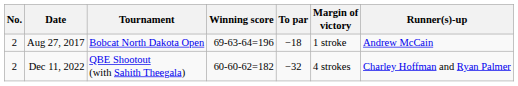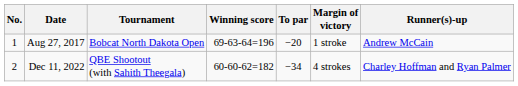 <table class="wikitable" style="font-size:95%;">
 <tr>
 <th>No.</th>
 <th>Date</th>
 <th>Tournament</th>
 <th>Winning score</th>
 <th>To par</th>
 <th>Margin of<br>victory</th>
 <th>Runner(s)-up</th>
 </tr>
 <tr>
-<td align=center>2</td>
+<td align=center>1</td>
 <td align=right>Aug 27, 2017</td>
 <td><a href='#'>Bobcat North Dakota Open</a></td>
 <td align=right>69-63-64=196</td>
-<td align=center>−18</td>
+<td align=center>−20</td>
 <td>1 stroke</td>
 <td> <a href='#'>Andrew McCain</a></td>
 </tr>
 <tr>
 <td align=center>2</td>
 <td align=right>Dec 11, 2022</td>
 <td><a href='#'>QBE Shootout</a><br>(with  <a href='#'>Sahith Theegala</a>)</td>
 <td align=right>60-60-62=182</td>
-<td align=center>−32</td>
+<td align=center>−34</td>
 <td>4 strokes</td>
 <td> <a href='#'>Charley Hoffman</a> and  <a href='#'>Ryan Palmer</a></td>
 </tr>
 </table>
